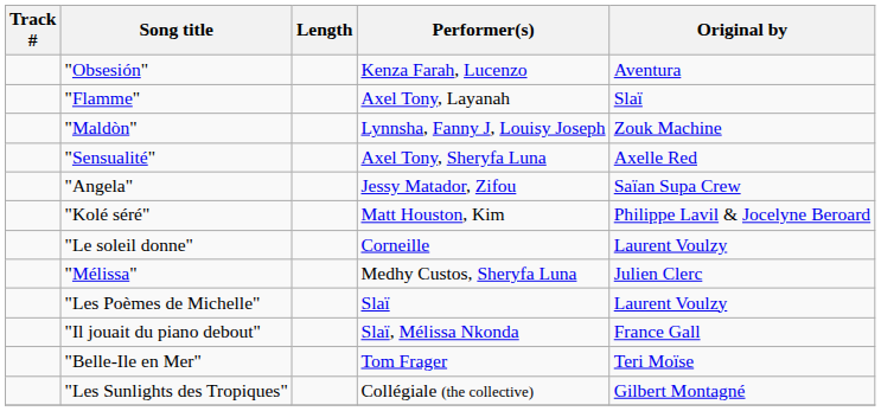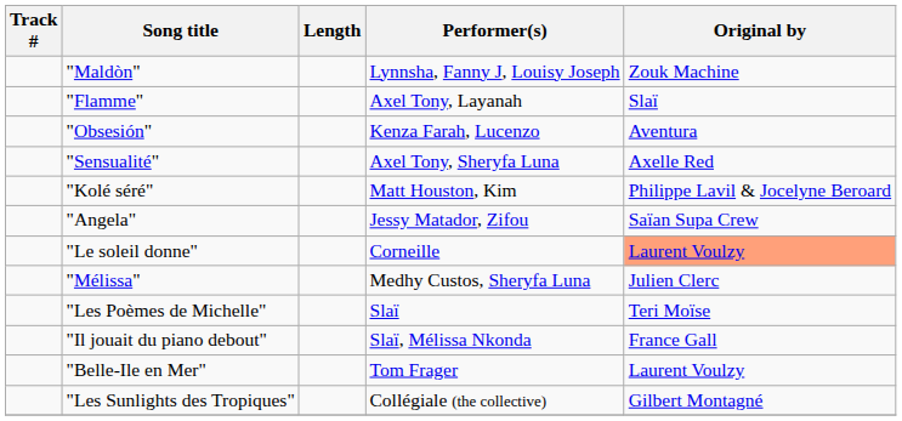 <table class="wikitable">
 <tr>
 <th>Track <br>#</th>
 <th><strong>Song title</strong></th>
 <th>Length</th>
 <th><strong>Performer(s)</strong></th>
 <th>Original by</th>
 </tr>
 <tr>
 <td></td>
-<td>"<a href='#'>Obsesión</a>"</td>
+<td>"<a href='#'>Maldòn</a>"</td>
 <td></td>
-<td><a href='#'>Kenza Farah</a>, <a href='#'>Lucenzo</a></td>
-<td><a href='#'>Aventura</a></td>
+<td><a href='#'>Lynnsha</a>, <a href='#'>Fanny J</a>, <a href='#'>Louisy Joseph</a></td>
+<td><a href='#'>Zouk Machine</a></td>
 </tr>
 <tr>
 <td></td>
 <td>"<a href='#'>Flamme</a>"</td>
 <td></td>
 <td><a href='#'>Axel Tony</a>, Layanah</td>
 <td><a href='#'>Slaï</a></td>
 </tr>
 <tr>
 <td></td>
-<td>"<a href='#'>Maldòn</a>"</td>
+<td>"<a href='#'>Obsesión</a>"</td>
 <td></td>
-<td><a href='#'>Lynnsha</a>, <a href='#'>Fanny J</a>, <a href='#'>Louisy Joseph</a></td>
-<td><a href='#'>Zouk Machine</a></td>
+<td><a href='#'>Kenza Farah</a>, <a href='#'>Lucenzo</a></td>
+<td><a href='#'>Aventura</a></td>
 </tr>
 <tr>
 <td></td>
 <td>"<a href='#'>Sensualité</a>"</td>
 <td></td>
 <td><a href='#'>Axel Tony</a>, <a href='#'>Sheryfa Luna</a></td>
 <td><a href='#'>Axelle Red</a></td>
 </tr>
 <tr>
 <td></td>
+<td>"Kolé séré"</td>
+<td></td>
+<td><a href='#'>Matt Houston</a>, Kim</td>
+<td><a href='#'>Philippe Lavil</a> & <a href='#'>Jocelyne Beroard</a></td>
+</tr>
+<tr>
+<td></td>
 <td>"Angela"</td>
 <td></td>
 <td><a href='#'>Jessy Matador</a>, <a href='#'>Zifou</a></td>
 <td><a href='#'>Saïan Supa Crew</a></td>
 </tr>
 <tr>
 <td></td>
-<td>"Kolé séré"</td>
-<td></td>
-<td><a href='#'>Matt Houston</a>, Kim</td>
-<td><a href='#'>Philippe Lavil</a> & <a href='#'>Jocelyne Beroard</a></td>
-</tr>
-<tr>
-<td></td>
 <td>"Le soleil donne"</td>
 <td></td>
 <td><a href='#'>Corneille</a></td>
-<td><a href='#'>Laurent Voulzy</a></td>
+<td style="background: lightsalmon;"><a href='#'>Laurent Voulzy</a></td>
 </tr>
 <tr>
 <td></td>
 <td>"<a href='#'>Mélissa</a>"</td>
 <td></td>
 <td>Medhy Custos, <a href='#'>Sheryfa Luna</a></td>
 <td><a href='#'>Julien Clerc</a></td>
 </tr>
 <tr>
 <td></td>
 <td>"Les Poèmes de Michelle"</td>
 <td></td>
 <td><a href='#'>Slaï</a></td>
-<td><a href='#'>Laurent Voulzy</a></td>
+<td><a href='#'>Teri Moïse</a></td>
 </tr>
 <tr>
 <td></td>
 <td>"Il jouait du piano debout"</td>
 <td></td>
 <td><a href='#'>Slaï</a>, <a href='#'>Mélissa Nkonda</a></td>
 <td><a href='#'>France Gall</a></td>
 </tr>
 <tr>
 <td></td>
 <td>"Belle-Ile en Mer"</td>
 <td></td>
 <td><a href='#'>Tom Frager</a></td>
-<td><a href='#'>Teri Moïse</a></td>
+<td><a href='#'>Laurent Voulzy</a></td>
 </tr>
 <tr>
 <td></td>
 <td>"Les Sunlights des Tropiques"</td>
 <td></td>
 <td>Collégiale <small>(the collective)</small></td>
 <td><a href='#'>Gilbert Montagné</a></td>
 </tr>
 <tr>
 </tr>
 </table>
